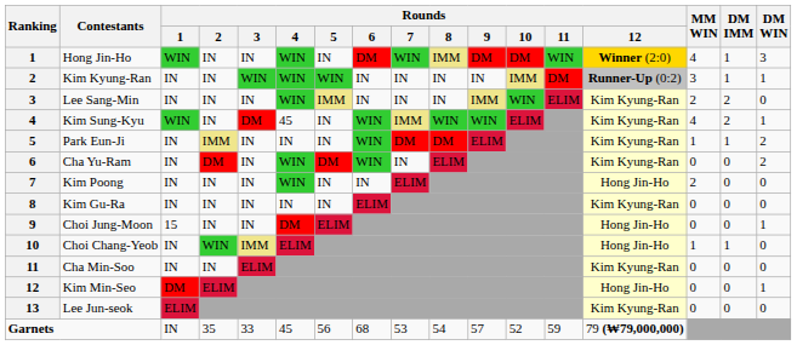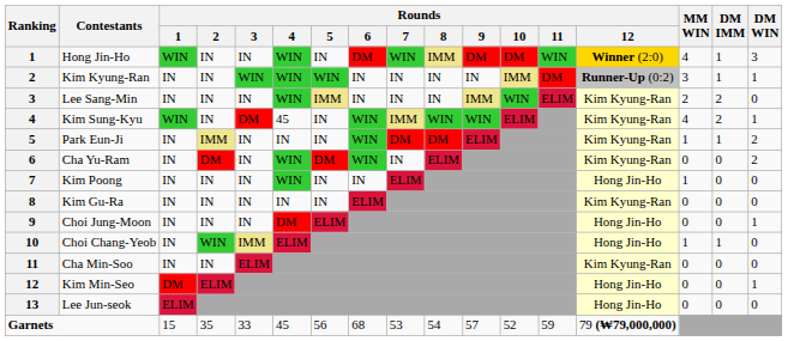 <table class="wikitable">
 <tr>
 <th rowspan="2">Ranking</th>
 <th rowspan="2">Contestants</th>
 <th bgcolor=#efefef Colspan = 12>Rounds</th>
 <th rowspan="2">MM<br>WIN</th>
 <th rowspan="2">DM<br>IMM</th>
 <th rowspan="2">DM<br>WIN</th>
 </tr>
 <tr>
 <th bgcolor=#efefef>1</th>
 <th bgcolor=#efefef>2</th>
 <th bgcolor=#efefef>3</th>
 <th bgcolor=#efefef>4</th>
 <th bgcolor=#efefef>5</th>
 <th bgcolor=#efefef>6</th>
 <th bgcolor=#efefef>7</th>
 <th bgcolor=#efefef>8</th>
 <th bgcolor=#efefef>9</th>
 <th bgcolor=#efefef>10</th>
 <th bgcolor=#efefef>11</th>
 <th bgcolor=#efefef>12</th>
 </tr>
 <tr>
 <th>1</th>
 <td>Hong Jin-Ho</td>
 <td style="background:limegreen;">WIN</td>
 <td>IN</td>
 <td>IN</td>
 <td style="background:limegreen;">WIN</td>
 <td>IN</td>
 <td style="background:red;">DM</td>
 <td style="background:limegreen;">WIN</td>
 <td style="background:khaki;">IMM</td>
 <td style="background:red;">DM</td>
 <td style="background:red;">DM</td>
 <td style="background:limegreen;">WIN</td>
 <td style="background:gold;" align="middle"><strong>Winner</strong> (2:0)</td>
 <td>4</td>
 <td>1</td>
 <td>3</td>
 </tr>
 <tr>
 <th>2</th>
 <td>Kim Kyung-Ran</td>
 <td>IN</td>
 <td>IN</td>
 <td style="background:limegreen;">WIN</td>
 <td style="background:limegreen;">WIN</td>
 <td style="background:limegreen;">WIN</td>
 <td>IN</td>
 <td>IN</td>
 <td>IN</td>
 <td>IN</td>
 <td style="background:khaki;">IMM</td>
 <td style="background:red;">DM</td>
 <td style="background:silver;" align="middle"><strong>Runner-Up</strong> (0:2)</td>
 <td>3</td>
 <td>1</td>
 <td>1</td>
 </tr>
 <tr>
 <th>3</th>
 <td>Lee Sang-Min</td>
 <td>IN</td>
 <td>IN</td>
 <td>IN</td>
 <td style="background:limegreen;">WIN</td>
 <td style="background:khaki;">IMM</td>
 <td>IN</td>
 <td>IN</td>
 <td>IN</td>
 <td style="background:khaki;">IMM</td>
 <td style="background:limegreen;">WIN</td>
 <td style="background:crimson;">ELIM</td>
 <td style="background:#FFFFCC;" align="middle">Kim Kyung-Ran</td>
 <td>2</td>
 <td>2</td>
 <td>0</td>
 </tr>
 <tr>
 <th>4</th>
 <td>Kim Sung-Kyu</td>
 <td style="background:limegreen;">WIN</td>
 <td>IN</td>
 <td style="background:red;">DM</td>
 <td>45</td>
 <td>IN</td>
 <td style="background:limegreen;">WIN</td>
 <td style="background:khaki;">IMM</td>
 <td style="background:limegreen;">WIN</td>
 <td style="background:limegreen;">WIN</td>
 <td style="background:crimson;">ELIM</td>
 <td colspan="1" style="background:darkgrey;"></td>
 <td style="background:#FFFFCC;" align="middle">Kim Kyung-Ran</td>
 <td>4</td>
 <td>2</td>
 <td>1</td>
 </tr>
 <tr>
 <th>5</th>
 <td>Park Eun-Ji</td>
 <td>IN</td>
 <td style="background:khaki;">IMM</td>
 <td>IN</td>
 <td>IN</td>
 <td>IN</td>
 <td style="background:limegreen;">WIN</td>
 <td style="background:red;">DM</td>
 <td style="background:red;">DM</td>
 <td style="background:crimson;">ELIM</td>
 <td colspan="2" style="background:darkgrey;"></td>
 <td style="background:#FFFFCC;" align="middle">Kim Kyung-Ran</td>
 <td>1</td>
 <td>1</td>
 <td>2</td>
 </tr>
 <tr>
 <th>6</th>
 <td>Cha Yu-Ram</td>
 <td>IN</td>
 <td style="background:red;">DM</td>
 <td>IN</td>
 <td style="background:limegreen;">WIN</td>
 <td style="background:red;">DM</td>
 <td style="background:limegreen;">WIN</td>
 <td>IN</td>
 <td style="background:crimson;">ELIM</td>
 <td colspan="3" style="background:darkgrey;"></td>
 <td style="background:#FFFFCC;" align="middle">Kim Kyung-Ran</td>
 <td>0</td>
 <td>0</td>
 <td>2</td>
 </tr>
 <tr>
 <th>7</th>
 <td>Kim Poong</td>
 <td>IN</td>
 <td>IN</td>
 <td>IN</td>
 <td style="background:limegreen;">WIN</td>
 <td>IN</td>
 <td>IN</td>
 <td style="background:crimson;">ELIM</td>
 <td colspan="4" style="background:darkgrey;"></td>
 <td style="background:#FFFFCC;" align="middle">Hong Jin-Ho</td>
-<td>2</td>
+<td>1</td>
 <td>0</td>
 <td>0</td>
 </tr>
 <tr>
 <th>8</th>
 <td>Kim Gu-Ra</td>
 <td>IN</td>
 <td>IN</td>
 <td>IN</td>
 <td>IN</td>
 <td>IN</td>
 <td style="background:crimson;">ELIM</td>
 <td colspan="5" style="background:darkgrey;"></td>
 <td style="background:#FFFFCC;" align="middle">Kim Kyung-Ran</td>
 <td>0</td>
 <td>0</td>
 <td>0</td>
 </tr>
 <tr>
 <th>9</th>
 <td>Choi Jung-Moon</td>
-<td>15</td>
+<td>IN</td>
 <td>IN</td>
 <td>IN</td>
 <td style="background:red;">DM</td>
 <td style="background:crimson;">ELIM</td>
 <td colspan="6" style="background:darkgrey;"></td>
 <td style="background:#FFFFCC;" align="middle">Hong Jin-Ho</td>
 <td>0</td>
 <td>0</td>
 <td>1</td>
 </tr>
 <tr>
 <th>10</th>
 <td>Choi Chang-Yeob</td>
 <td>IN</td>
 <td style="background:limegreen;">WIN</td>
 <td style="background:khaki;">IMM</td>
 <td style="background:crimson;">ELIM</td>
 <td colspan="7" style="background:darkgrey;"></td>
 <td style="background:#FFFFCC;" align="middle">Hong Jin-Ho</td>
 <td>1</td>
 <td>1</td>
 <td>0</td>
 </tr>
 <tr>
 <th>11</th>
 <td>Cha Min-Soo</td>
 <td>IN</td>
 <td>IN</td>
 <td style="background:crimson;">ELIM</td>
 <td colspan="8" style="background:darkgrey;"></td>
 <td style="background:#FFFFCC;" align="middle">Kim Kyung-Ran</td>
 <td>0</td>
 <td>0</td>
 <td>0</td>
 </tr>
 <tr>
 <th>12</th>
 <td>Kim Min-Seo</td>
 <td style="background:red;">DM</td>
 <td style="background:crimson;">ELIM</td>
 <td colspan="9" style="background:darkgrey;"></td>
 <td style="background:#FFFFCC;" align="middle">Hong Jin-Ho</td>
 <td>0</td>
 <td>0</td>
 <td>1</td>
 </tr>
 <tr>
 <th>13</th>
 <td>Lee Jun-seok</td>
 <td style="background:crimson;">ELIM</td>
 <td colspan="10" style="background:darkgrey;"></td>
-<td style="background:#FFFFCC;" align="middle">Kim Kyung-Ran</td>
+<td style="background:#FFFFCC;" align="middle">Hong Jin-Ho</td>
 <td>0</td>
 <td>0</td>
 <td>0</td>
 </tr>
 <tr>
 <td colspan="2"><strong>Garnets</strong></td>
-<td>IN</td>
+<td>15</td>
 <td>35</td>
 <td>33</td>
 <td>45</td>
 <td>56</td>
 <td>68</td>
 <td>53</td>
 <td>54</td>
 <td>57</td>
 <td>52</td>
 <td>59</td>
 <td>79 <strong>(₩79,000,000)</strong></td>
 <td colspan="3" style="background:darkgrey;"></td>
 </tr>
 </table>
